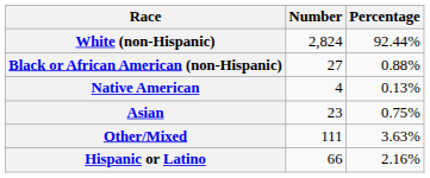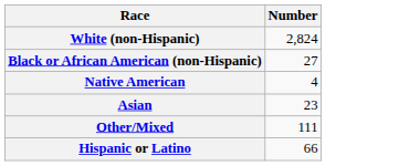 <table class="wikitable" style="text-align:right">
 <tr>
 <th scope="col">Race</th>
 <th scope="col">Number</th>
-<th scope="col">Percentage</th>
 </tr>
 <tr>
 <th scope="row"><a href='#'>White</a> (non-Hispanic)</th>
 <td>2,824</td>
-<td>92.44%</td>
 </tr>
 <tr>
 <th scope="row"><a href='#'>Black or African American</a> (non-Hispanic)</th>
 <td>27</td>
-<td>0.88%</td>
 </tr>
 <tr>
 <th scope="row"><a href='#'>Native American</a></th>
 <td>4</td>
-<td>0.13%</td>
 </tr>
 <tr>
 <th scope="row"><a href='#'>Asian</a></th>
 <td>23</td>
-<td>0.75%</td>
 </tr>
 <tr>
 <th scope="row"><a href='#'>Other/Mixed</a></th>
 <td>111</td>
-<td>3.63%</td>
 </tr>
 <tr>
 <th scope="row"><a href='#'>Hispanic</a> or <a href='#'>Latino</a></th>
 <td>66</td>
-<td>2.16%</td>
 </tr>
 </table>
